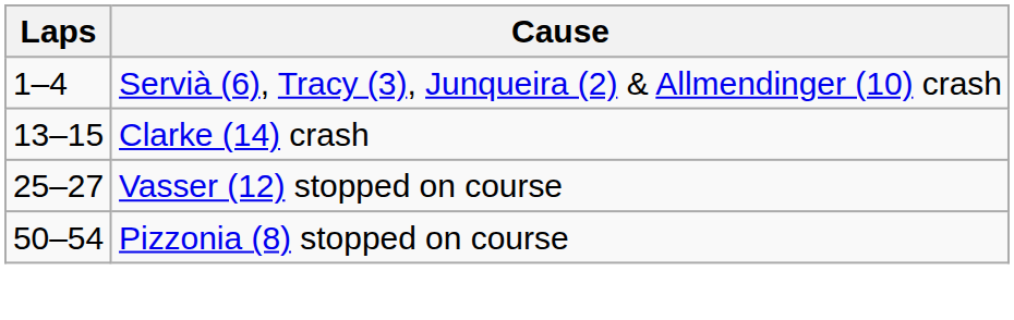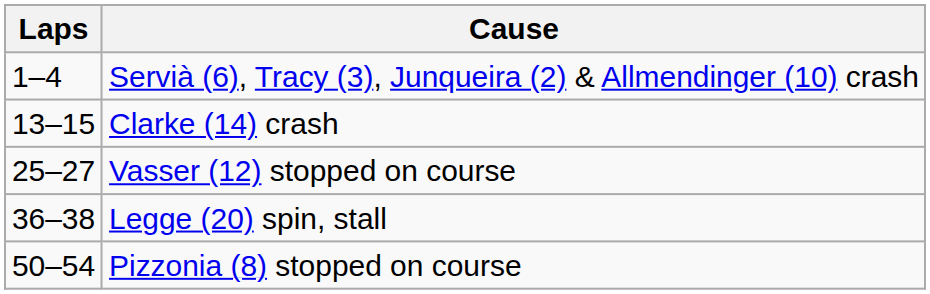 <table class="wikitable" style="font-size:95%;">
 <tr>
 <th>Laps</th>
 <th>Cause</th>
 </tr>
 <tr>
 <td>1–4</td>
 <td><a href='#'>Servià (6)</a>, <a href='#'>Tracy (3)</a>, <a href='#'>Junqueira (2)</a> & <a href='#'>Allmendinger (10)</a> crash</td>
 </tr>
 <tr>
 <td>13–15</td>
 <td><a href='#'>Clarke (14)</a> crash</td>
 </tr>
 <tr>
 <td>25–27</td>
 <td><a href='#'>Vasser (12)</a> stopped on course</td>
 </tr>
 <tr>
+<td>36–38</td>
+<td><a href='#'>Legge (20)</a> spin, stall</td>
+</tr>
+<tr>
 <td>50–54</td>
 <td><a href='#'>Pizzonia (8)</a> stopped on course</td>
 </tr>
 </table>
